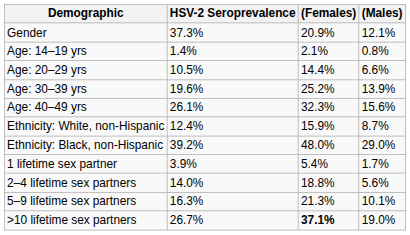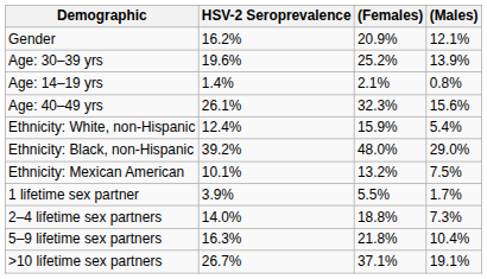 <table class="wikitable">
 <tr>
 <th>Demographic</th>
 <th>HSV-2 Seroprevalence</th>
 <th>(Females)</th>
 <th>(Males)</th>
 </tr>
 <tr>
 <td>Gender</td>
-<td>37.3%</td>
+<td>16.2%</td>
 <td>20.9%</td>
 <td>12.1%</td>
+</tr>
+<tr>
+<td>Age: 30–39 yrs</td>
+<td>19.6%</td>
+<td>25.2%</td>
+<td>13.9%</td>
 </tr>
 <tr>
 <td>Age: 14–19 yrs</td>
 <td>1.4%</td>
 <td>2.1%</td>
 <td>0.8%</td>
-</tr>
-<tr>
-<td>Age: 20–29 yrs</td>
-<td>10.5%</td>
-<td>14.4%</td>
-<td>6.6%</td>
-</tr>
-<tr>
-<td>Age: 30–39 yrs</td>
-<td>19.6%</td>
-<td>25.2%</td>
-<td>13.9%</td>
 </tr>
 <tr>
 <td>Age: 40–49 yrs</td>
 <td>26.1%</td>
 <td>32.3%</td>
 <td>15.6%</td>
 </tr>
 <tr>
 <td>Ethnicity: White, non-Hispanic</td>
 <td>12.4%</td>
 <td>15.9%</td>
-<td>8.7%</td>
+<td>5.4%</td>
 </tr>
 <tr>
 <td>Ethnicity: Black, non-Hispanic</td>
 <td>39.2%</td>
 <td>48.0%</td>
 <td>29.0%</td>
 </tr>
 <tr>
+<td>Ethnicity: Mexican American</td>
+<td>10.1%</td>
+<td>13.2%</td>
+<td>7.5%</td>
+</tr>
+<tr>
 <td>1 lifetime sex partner</td>
 <td>3.9%</td>
-<td>5.4%</td>
+<td>5.5%</td>
 <td>1.7%</td>
 </tr>
 <tr>
 <td>2–4 lifetime sex partners</td>
 <td>14.0%</td>
 <td>18.8%</td>
-<td>5.6%</td>
+<td>7.3%</td>
 </tr>
 <tr>
 <td>5–9 lifetime sex partners</td>
 <td>16.3%</td>
-<td>21.3%</td>
-<td>10.1%</td>
+<td>21.8%</td>
+<td>10.4%</td>
 </tr>
 <tr>
 <td>>10 lifetime sex partners</td>
 <td>26.7%</td>
-<td><strong>37.1%</strong></td>
-<td>19.0%</td>
+<td>37.1%</td>
+<td>19.1%</td>
 </tr>
 </table>
